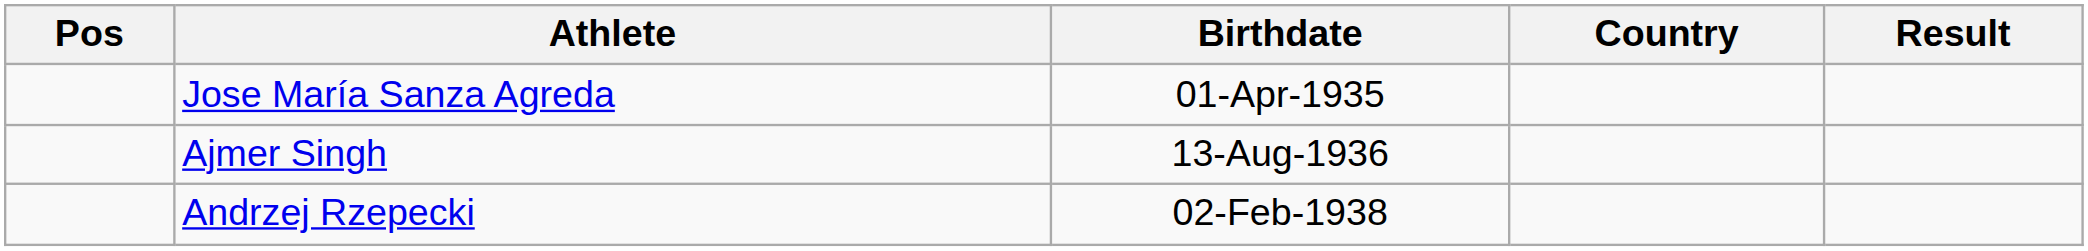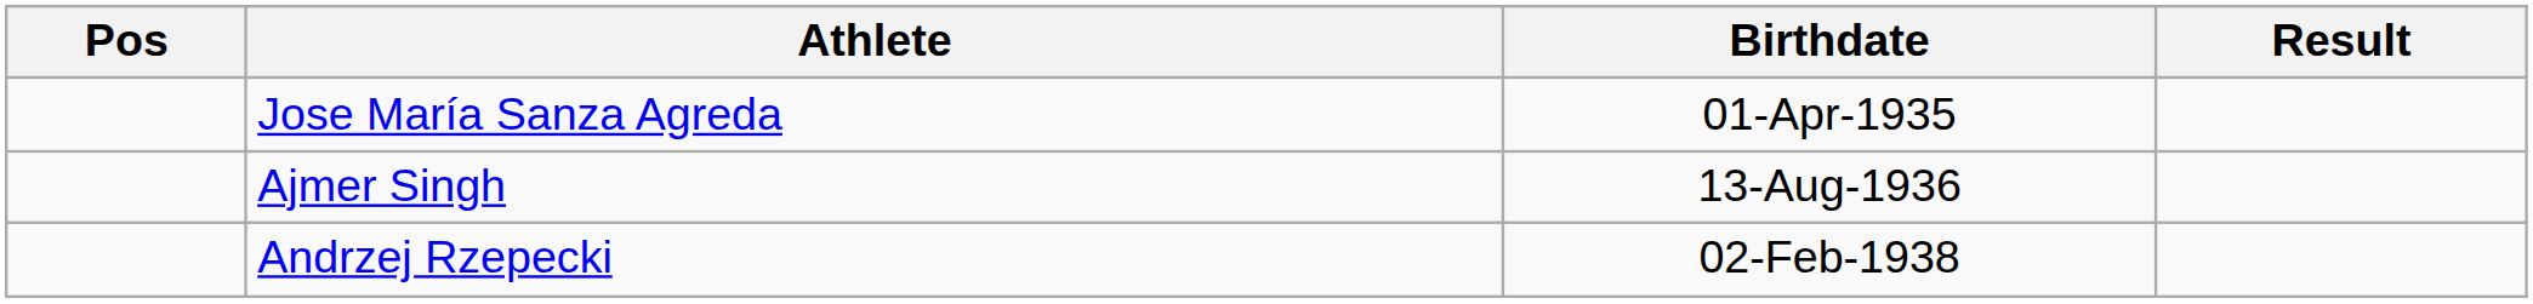 <table class="wikitable"  style="text-align:center; width:70%;">
 <tr>
 <th>Pos</th>
 <th>Athlete</th>
 <th>Birthdate</th>
-<th>Country</th>
 <th>Result</th>
 </tr>
 <tr>
 <td align=center></td>
 <td align=left><a href='#'>Jose María Sanza Agreda</a></td>
 <td>01-Apr-1935</td>
-<td align=left></td>
 <td></td>
 </tr>
 <tr>
 <td align=center></td>
 <td align=left><a href='#'>Ajmer Singh</a></td>
 <td>13-Aug-1936</td>
-<td align=left></td>
 <td></td>
 </tr>
 <tr>
 <td align=center></td>
 <td align=left><a href='#'>Andrzej Rzepecki</a></td>
 <td>02-Feb-1938</td>
-<td align=left></td>
 <td></td>
 </tr>
 </table>
